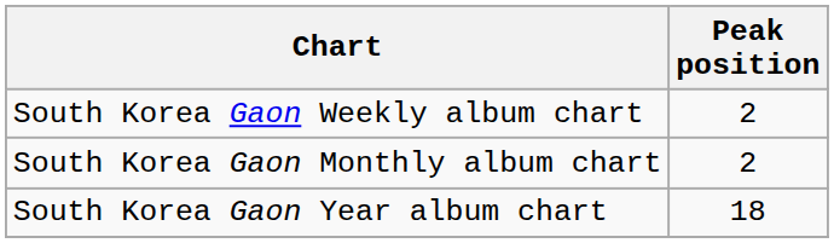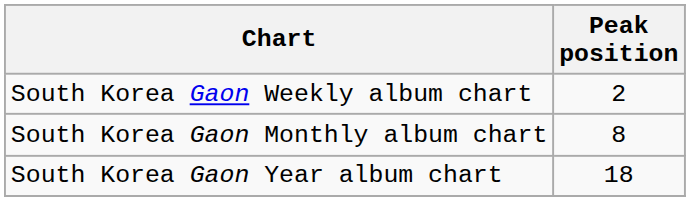 <table class="wikitable sortable">
 <tr>
 <th>Chart</th>
 <th>Peak<br>position</th>
 </tr>
 <tr>
 <td>South Korea <em><a href='#'>Gaon</a></em> Weekly album chart</td>
 <td align="center">2</td>
 </tr>
 <tr>
 <td>South Korea <em>Gaon</em> Monthly album chart</td>
-<td align="center">2</td>
+<td align="center">8</td>
 </tr>
 <tr>
 <td>South Korea <em>Gaon</em> Year album chart</td>
 <td align="center">18</td>
 </tr>
 <tr>
 </tr>
 </table>
